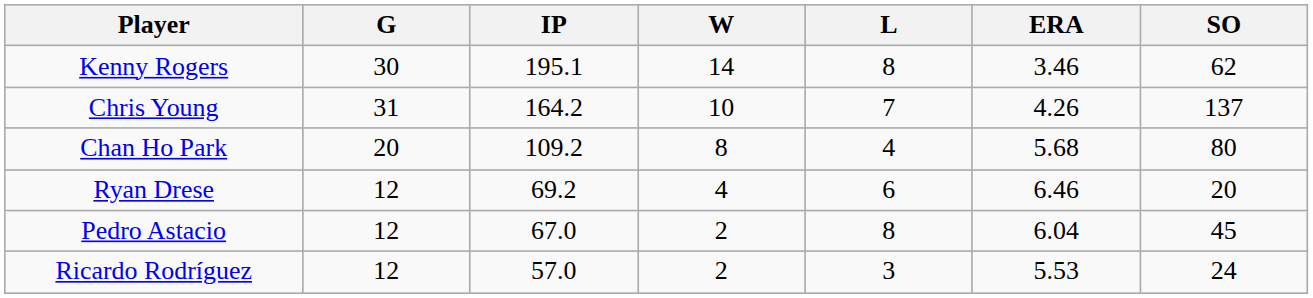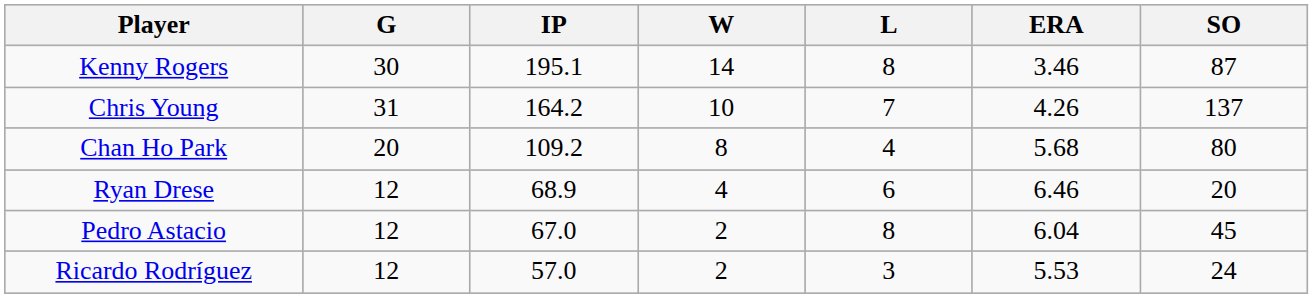 <table class="wikitable sortable">
 <tr>
 <th bgcolor="#DDDDFF" width="16%">Player</th>
 <th bgcolor="#DDDDFF" width="9%">G</th>
 <th bgcolor="#DDDDFF" width="9%">IP</th>
 <th bgcolor="#DDDDFF" width="9%">W</th>
 <th bgcolor="#DDDDFF" width="9%">L</th>
 <th bgcolor="#DDDDFF" width="9%">ERA</th>
 <th bgcolor="#DDDDFF" width="9%">SO</th>
 </tr>
 <tr align=center>
 <td><a href='#'>Kenny Rogers</a></td>
 <td>30</td>
 <td>195.1</td>
 <td>14</td>
 <td>8</td>
 <td>3.46</td>
-<td>62</td>
+<td>87</td>
 </tr>
 <tr align=center>
 <td><a href='#'>Chris Young</a></td>
 <td>31</td>
 <td>164.2</td>
 <td>10</td>
 <td>7</td>
 <td>4.26</td>
 <td>137</td>
 </tr>
 <tr align=center>
 <td><a href='#'>Chan Ho Park</a></td>
 <td>20</td>
 <td>109.2</td>
 <td>8</td>
 <td>4</td>
 <td>5.68</td>
 <td>80</td>
 </tr>
 <tr align=center>
 <td><a href='#'>Ryan Drese</a></td>
 <td>12</td>
-<td>69.2</td>
+<td>68.9</td>
 <td>4</td>
 <td>6</td>
 <td>6.46</td>
 <td>20</td>
 </tr>
 <tr align=center>
 <td><a href='#'>Pedro Astacio</a></td>
 <td>12</td>
 <td>67.0</td>
 <td>2</td>
 <td>8</td>
 <td>6.04</td>
 <td>45</td>
 </tr>
 <tr align=center>
 <td><a href='#'>Ricardo Rodríguez</a></td>
 <td>12</td>
 <td>57.0</td>
 <td>2</td>
 <td>3</td>
 <td>5.53</td>
 <td>24</td>
 </tr>
 </table>
